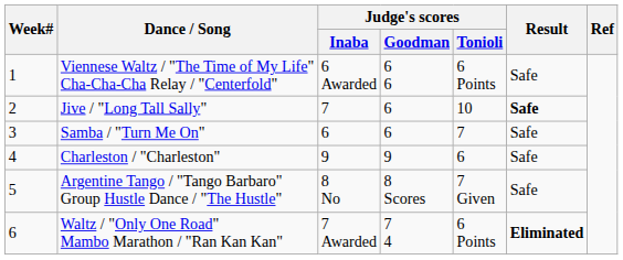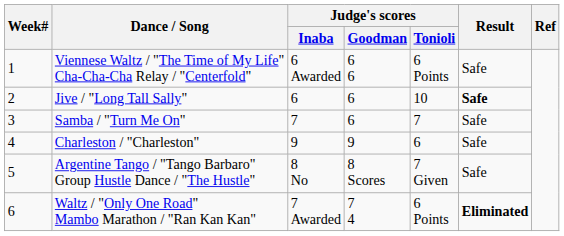 <table class="wikitable">
 <tr>
 <th rowspan=2>Week#</th>
 <th rowspan=2>Dance / Song</th>
 <th colspan=3>Judge's scores</th>
 <th rowspan=2>Result</th>
 <th rowspan=2>Ref</th>
 </tr>
 <tr>
 <th><a href='#'>Inaba</a></th>
 <th><a href='#'>Goodman</a></th>
 <th><a href='#'>Tonioli</a></th>
 </tr>
 <tr>
 <td>1</td>
 <td><a href='#'>Viennese Waltz</a> / "<a href='#'>The Time of My Life</a>"<br><a href='#'>Cha-Cha-Cha</a> Relay / "<a href='#'>Centerfold</a>"</td>
 <td>6<br>Awarded</td>
 <td>6<br>6</td>
 <td>6<br>Points</td>
 <td>Safe</td>
 <td rowspan=6></td>
 </tr>
 <tr>
 <td>2</td>
 <td><a href='#'>Jive</a> / "<a href='#'>Long Tall Sally</a>"</td>
-<td>7</td>
+<td>6</td>
 <td>6</td>
 <td>10</td>
 <td><strong>Safe</strong></td>
 </tr>
 <tr>
 <td>3</td>
 <td><a href='#'>Samba</a> / "<a href='#'>Turn Me On</a>"</td>
-<td>6</td>
+<td>7</td>
 <td>6</td>
 <td>7</td>
 <td>Safe</td>
 </tr>
 <tr>
 <td>4</td>
 <td><a href='#'>Charleston</a> / "Charleston"</td>
 <td>9</td>
 <td>9</td>
 <td>6</td>
 <td>Safe</td>
 </tr>
 <tr>
 <td>5</td>
 <td><a href='#'>Argentine Tango</a> / "Tango Barbaro"<br>Group <a href='#'>Hustle</a> Dance / "<a href='#'>The Hustle</a>"</td>
 <td>8<br>No</td>
 <td>8<br>Scores</td>
 <td>7<br>Given</td>
 <td>Safe</td>
 </tr>
 <tr>
 <td>6</td>
 <td><a href='#'>Waltz</a> / "<a href='#'>Only One Road</a>"<br><a href='#'>Mambo</a> Marathon / "Ran Kan Kan"</td>
 <td>7<br>Awarded</td>
 <td>7<br>4</td>
 <td>6<br>Points</td>
 <td><strong>Eliminated</strong></td>
 </tr>
 </table>
